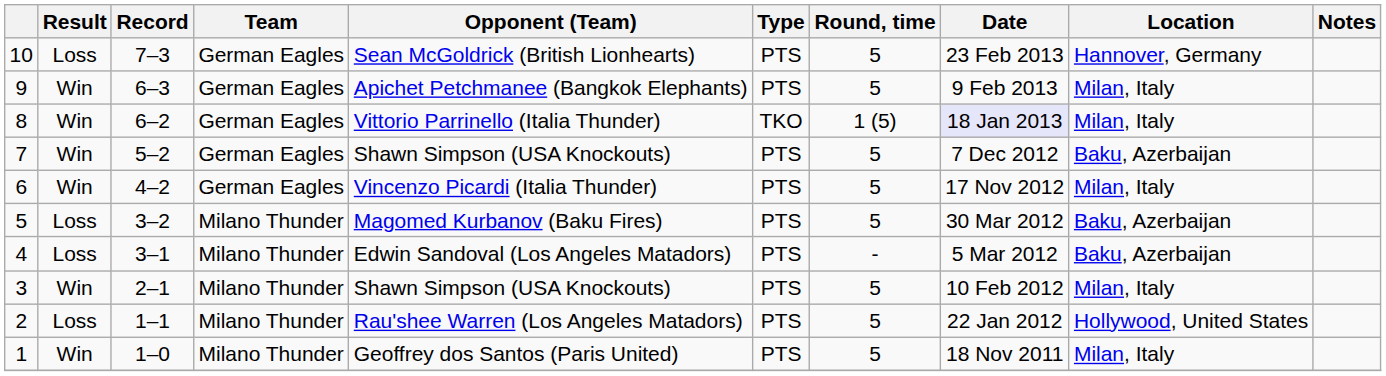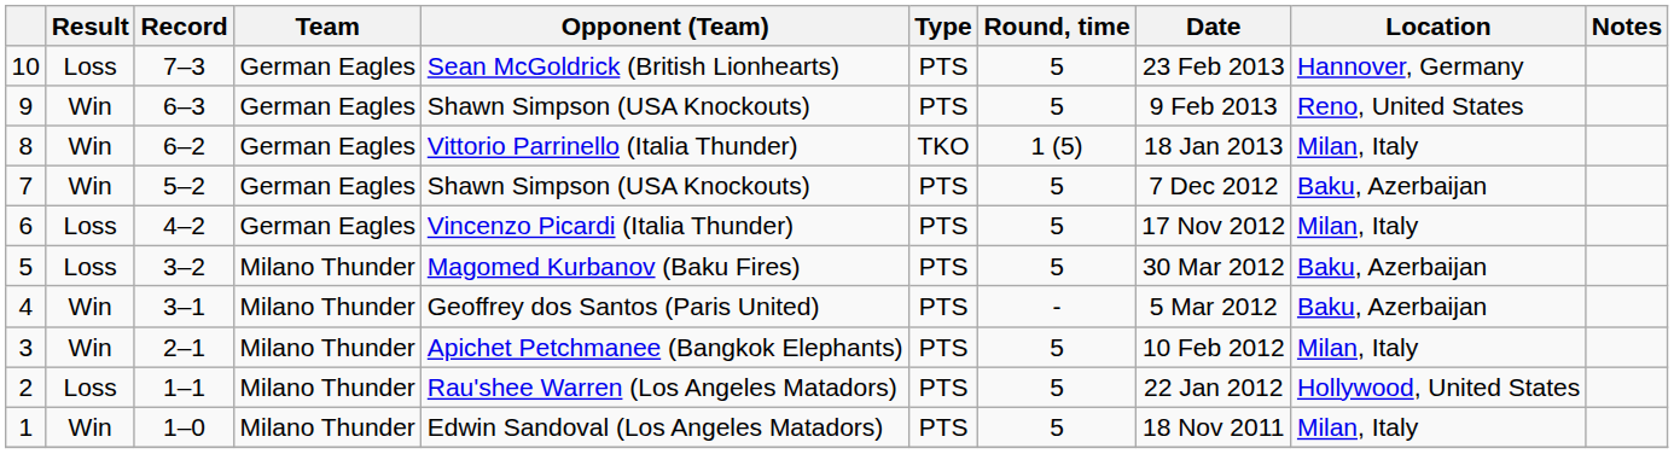 <table class="wikitable" style="text-align:center; font-size:95%">
 <tr>
 <th></th>
 <th>Result</th>
 <th>Record</th>
 <th>Team</th>
 <th>Opponent (Team)</th>
 <th>Type</th>
 <th>Round, time</th>
 <th>Date</th>
 <th>Location</th>
 <th>Notes</th>
 </tr>
 <tr>
 <td>10</td>
 <td>Loss</td>
 <td>7–3</td>
 <td>German Eagles</td>
 <td align=left> <a href='#'>Sean McGoldrick</a> (British Lionhearts)</td>
 <td>PTS</td>
 <td>5</td>
 <td>23 Feb 2013</td>
 <td align=left> <a href='#'>Hannover</a>, Germany</td>
 <td></td>
 </tr>
 <tr>
 <td>9</td>
 <td>Win</td>
 <td>6–3</td>
 <td>German Eagles</td>
-<td align=left> <a href='#'>Apichet Petchmanee</a> (Bangkok Elephants)</td>
+<td align=left> Shawn Simpson (USA Knockouts)</td>
 <td>PTS</td>
 <td>5</td>
 <td>9 Feb 2013</td>
-<td align=left> <a href='#'>Milan</a>, Italy</td>
+<td align=left> <a href='#'>Reno</a>, United States</td>
 <td></td>
 </tr>
 <tr>
 <td>8</td>
 <td>Win</td>
 <td>6–2</td>
 <td>German Eagles</td>
 <td align=left> <a href='#'>Vittorio Parrinello</a> (Italia Thunder)</td>
 <td>TKO</td>
 <td>1 (5)</td>
-<td style="background: lavender;">18 Jan 2013</td>
+<td>18 Jan 2013</td>
 <td align=left> <a href='#'>Milan</a>, Italy</td>
 <td></td>
 </tr>
 <tr>
 <td>7</td>
 <td>Win</td>
 <td>5–2</td>
 <td>German Eagles</td>
 <td align=left> Shawn Simpson (USA Knockouts)</td>
 <td>PTS</td>
 <td>5</td>
 <td>7 Dec 2012</td>
 <td align=left> <a href='#'>Baku</a>, Azerbaijan</td>
 <td></td>
 </tr>
 <tr>
 <td>6</td>
-<td>Win</td>
+<td>Loss</td>
 <td>4–2</td>
 <td>German Eagles</td>
 <td align=left> <a href='#'>Vincenzo Picardi</a> (Italia Thunder)</td>
 <td>PTS</td>
 <td>5</td>
 <td>17 Nov 2012</td>
 <td align=left> <a href='#'>Milan</a>, Italy</td>
 <td></td>
 </tr>
 <tr>
 <td>5</td>
 <td>Loss</td>
 <td>3–2</td>
 <td>Milano Thunder</td>
 <td align=left> <a href='#'>Magomed Kurbanov</a> (Baku Fires)</td>
 <td>PTS</td>
 <td>5</td>
 <td>30 Mar 2012</td>
 <td align=left> <a href='#'>Baku</a>, Azerbaijan</td>
 <td></td>
 </tr>
 <tr>
 <td>4</td>
-<td>Loss</td>
+<td>Win</td>
 <td>3–1</td>
 <td>Milano Thunder</td>
-<td align=left> Edwin Sandoval (Los Angeles Matadors)</td>
+<td align=left> Geoffrey dos Santos (Paris United)</td>
 <td>PTS</td>
 <td>-</td>
 <td>5 Mar 2012</td>
 <td align=left> <a href='#'>Baku</a>, Azerbaijan</td>
 <td></td>
 </tr>
 <tr>
 <td>3</td>
 <td>Win</td>
 <td>2–1</td>
 <td>Milano Thunder</td>
-<td align=left> Shawn Simpson (USA Knockouts)</td>
+<td align=left> <a href='#'>Apichet Petchmanee</a> (Bangkok Elephants)</td>
 <td>PTS</td>
 <td>5</td>
 <td>10 Feb 2012</td>
 <td align=left> <a href='#'>Milan</a>, Italy</td>
 <td></td>
 </tr>
 <tr>
 <td>2</td>
 <td>Loss</td>
 <td>1–1</td>
 <td>Milano Thunder</td>
 <td align=left> <a href='#'>Rau'shee Warren</a> (Los Angeles Matadors)</td>
 <td>PTS</td>
 <td>5</td>
 <td>22 Jan 2012</td>
 <td align=left> <a href='#'>Hollywood</a>, United States</td>
 <td></td>
 </tr>
 <tr>
 <td>1</td>
 <td>Win</td>
 <td>1–0</td>
 <td>Milano Thunder</td>
-<td align=left> Geoffrey dos Santos (Paris United)</td>
+<td align=left> Edwin Sandoval (Los Angeles Matadors)</td>
 <td>PTS</td>
 <td>5</td>
 <td>18 Nov 2011</td>
 <td align=left> <a href='#'>Milan</a>, Italy</td>
 <td></td>
 </tr>
 <tr>
 </tr>
 </table>
